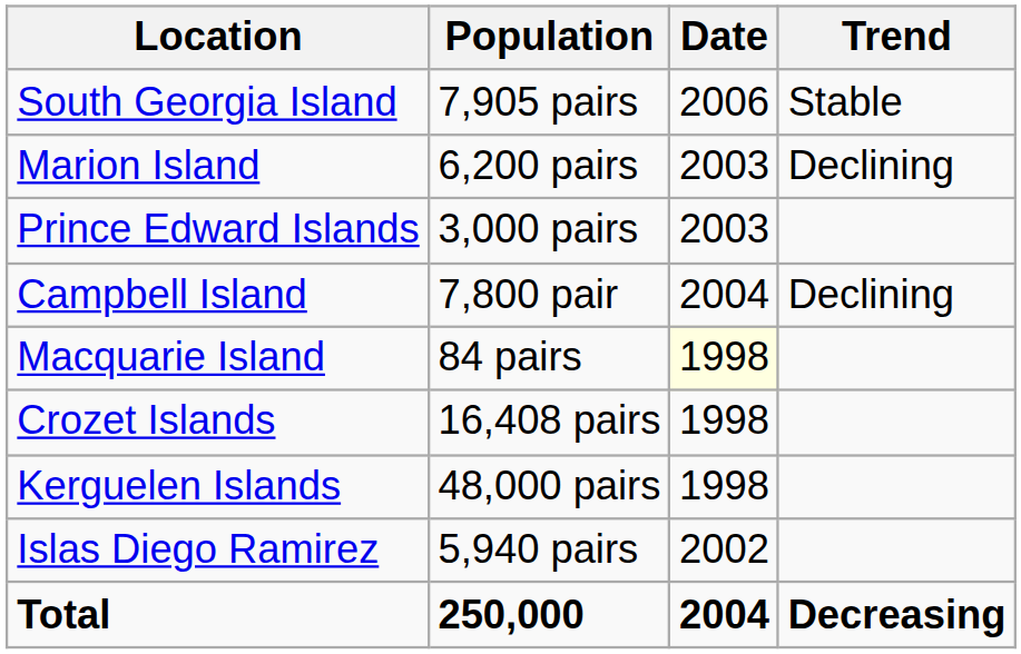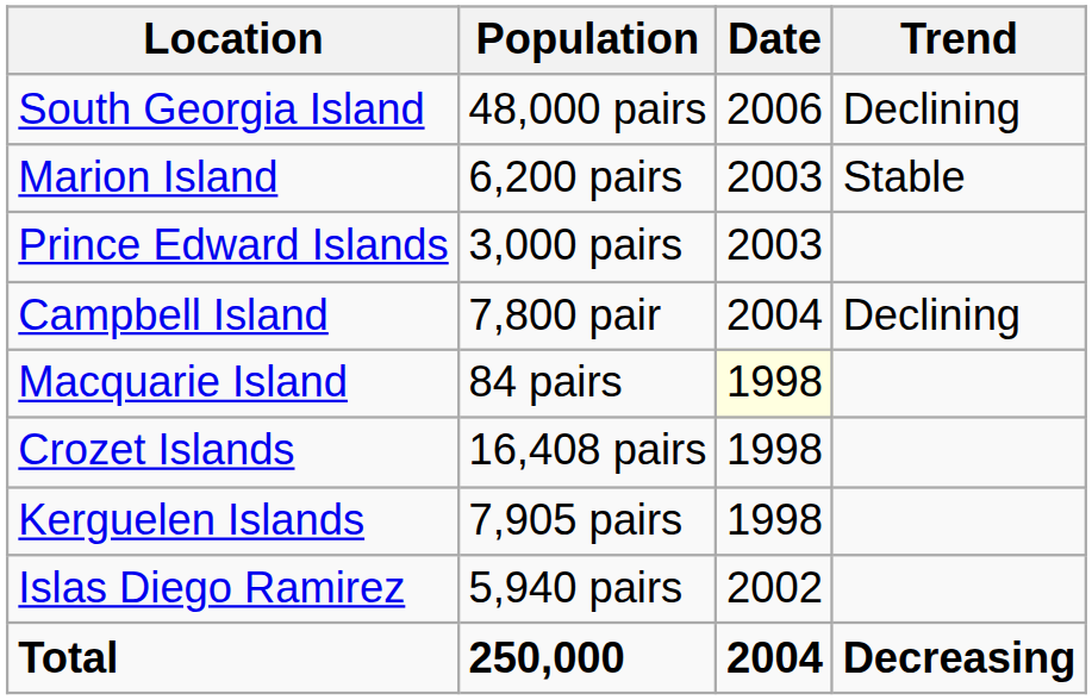 <table class="wikitable" style="float: right;">
 <tr>
 <th>Location</th>
 <th>Population</th>
 <th>Date</th>
 <th>Trend</th>
 </tr>
 <tr>
 <td><a href='#'>South Georgia Island</a></td>
-<td>7,905 pairs</td>
+<td>48,000 pairs</td>
 <td>2006</td>
-<td>Stable</td>
+<td>Declining</td>
 </tr>
 <tr>
 <td><a href='#'>Marion Island</a></td>
 <td>6,200 pairs</td>
 <td>2003</td>
-<td>Declining</td>
+<td>Stable</td>
 </tr>
 <tr>
 <td><a href='#'>Prince Edward Islands</a></td>
 <td>3,000 pairs</td>
 <td>2003</td>
 <td></td>
 </tr>
 <tr>
 <td><a href='#'>Campbell Island</a></td>
 <td>7,800 pair</td>
 <td>2004</td>
 <td>Declining</td>
 </tr>
 <tr>
 <td><a href='#'>Macquarie Island</a></td>
 <td>84 pairs</td>
 <td style="background: lightyellow;">1998</td>
 <td></td>
 </tr>
 <tr>
 <td><a href='#'>Crozet Islands</a></td>
 <td>16,408 pairs</td>
 <td>1998</td>
 <td></td>
 </tr>
 <tr>
 <td><a href='#'>Kerguelen Islands</a></td>
-<td>48,000 pairs</td>
+<td>7,905 pairs</td>
 <td>1998</td>
 <td></td>
 </tr>
 <tr>
 <td><a href='#'>Islas Diego Ramirez</a></td>
 <td>5,940 pairs</td>
 <td>2002</td>
 <td></td>
 </tr>
 <tr>
 <td><strong>Total</strong></td>
 <td><strong>250,000</strong></td>
 <td><strong>2004</strong></td>
 <td><strong>Decreasing</strong></td>
 </tr>
 </table>
